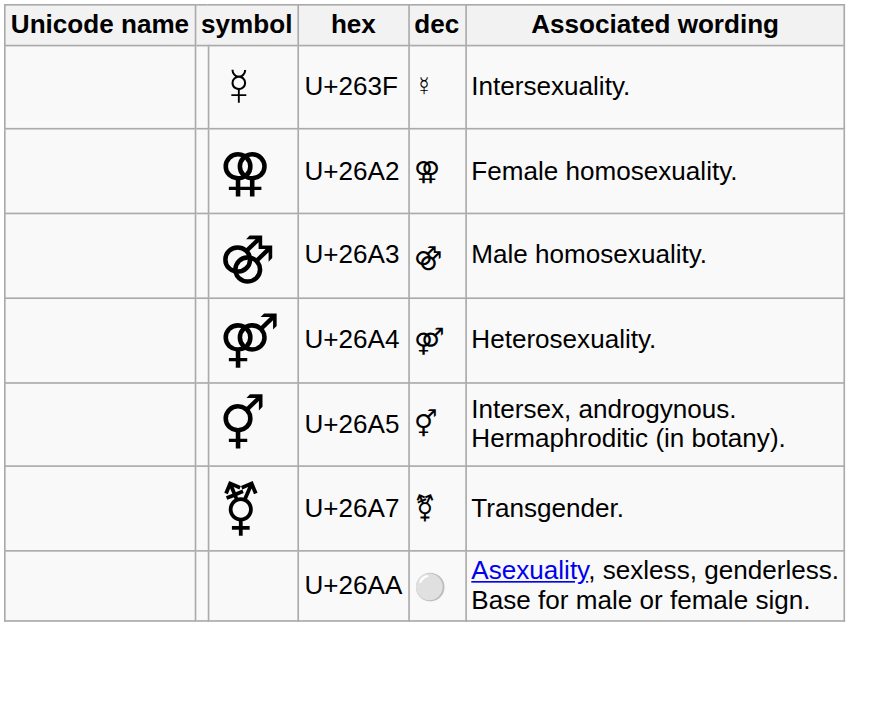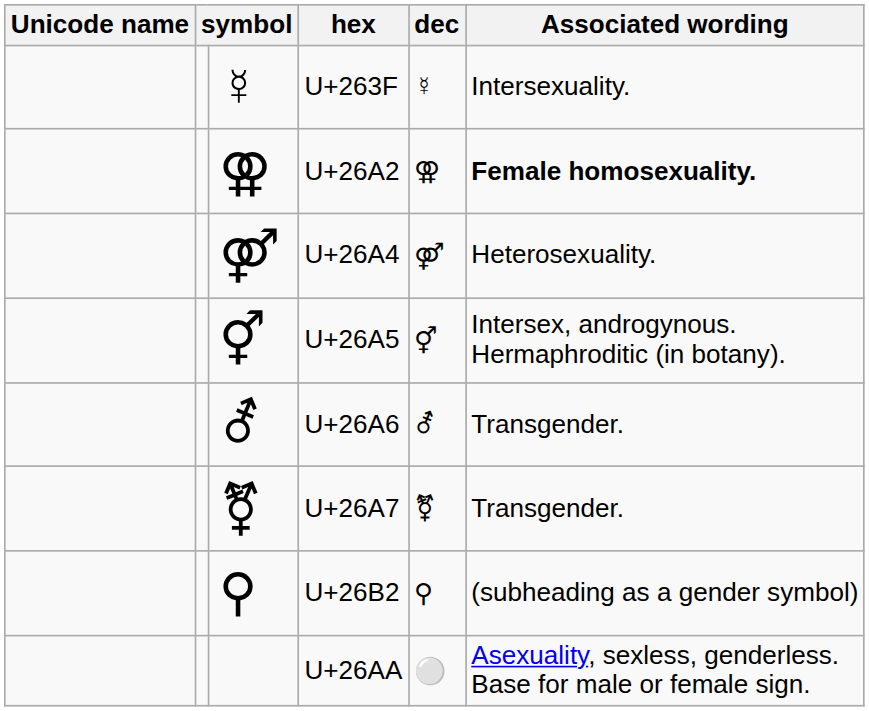 <table class="wikitable sortable skin-invert-image">
 <tr>
 <th>Unicode name</th>
 <th colspan=2>symbol</th>
 <th>hex</th>
 <th>dec</th>
 <th>Associated wording</th>
 </tr>
 <tr>
 <td></td>
 <td></td>
 <td style="font-size: 200%;">☿</td>
 <td>U+263F</td>
 <td>&#9791;</td>
 <td>Intersexuality.</td>
 </tr>
 <tr>
 <td></td>
 <td></td>
 <td style="font-size: 200%;">⚢</td>
 <td>U+26A2</td>
 <td>&#9890;</td>
-<td>Female homosexuality.</td>
-</tr>
-<tr>
-<td></td>
-<td></td>
-<td style="font-size: 200%;">⚣</td>
-<td>U+26A3</td>
-<td>&#9891;</td>
-<td>Male homosexuality.</td>
+<td><strong>Female homosexuality.</strong></td>
 </tr>
 <tr>
 <td></td>
 <td></td>
 <td style="font-size: 200%;">⚤</td>
 <td>U+26A4</td>
 <td>&#9892;</td>
 <td>Heterosexuality.</td>
 </tr>
 <tr>
 <td></td>
 <td></td>
 <td style="font-size: 200%;">⚥</td>
 <td>U+26A5</td>
 <td>&#9893;</td>
 <td>Intersex, androgynous.<br>Hermaphroditic (in botany).</td>
 </tr>
 <tr>
 <td></td>
 <td></td>
+<td style="font-size: 200%;">⚦</td>
+<td>U+26A6</td>
+<td>&#9894;</td>
+<td>Transgender.</td>
+</tr>
+<tr>
+<td></td>
+<td></td>
 <td style="font-size: 200%;">⚧</td>
 <td>U+26A7</td>
 <td>&#9895;</td>
 <td>Transgender.</td>
+</tr>
+<tr>
+<td></td>
+<td></td>
+<td style="font-size: 200%;">⚲</td>
+<td>U+26B2</td>
+<td>&#9906;</td>
+<td>(subheading as a gender symbol)</td>
 </tr>
 <tr>
 <td></td>
 <td></td>
 <td style="font-size: 200%;"></td>
 <td>U+26AA</td>
 <td>&#9898;</td>
 <td><a href='#'>Asexuality</a>, sexless, genderless.<br>Base for male or female sign.</td>
 </tr>
 </table>
